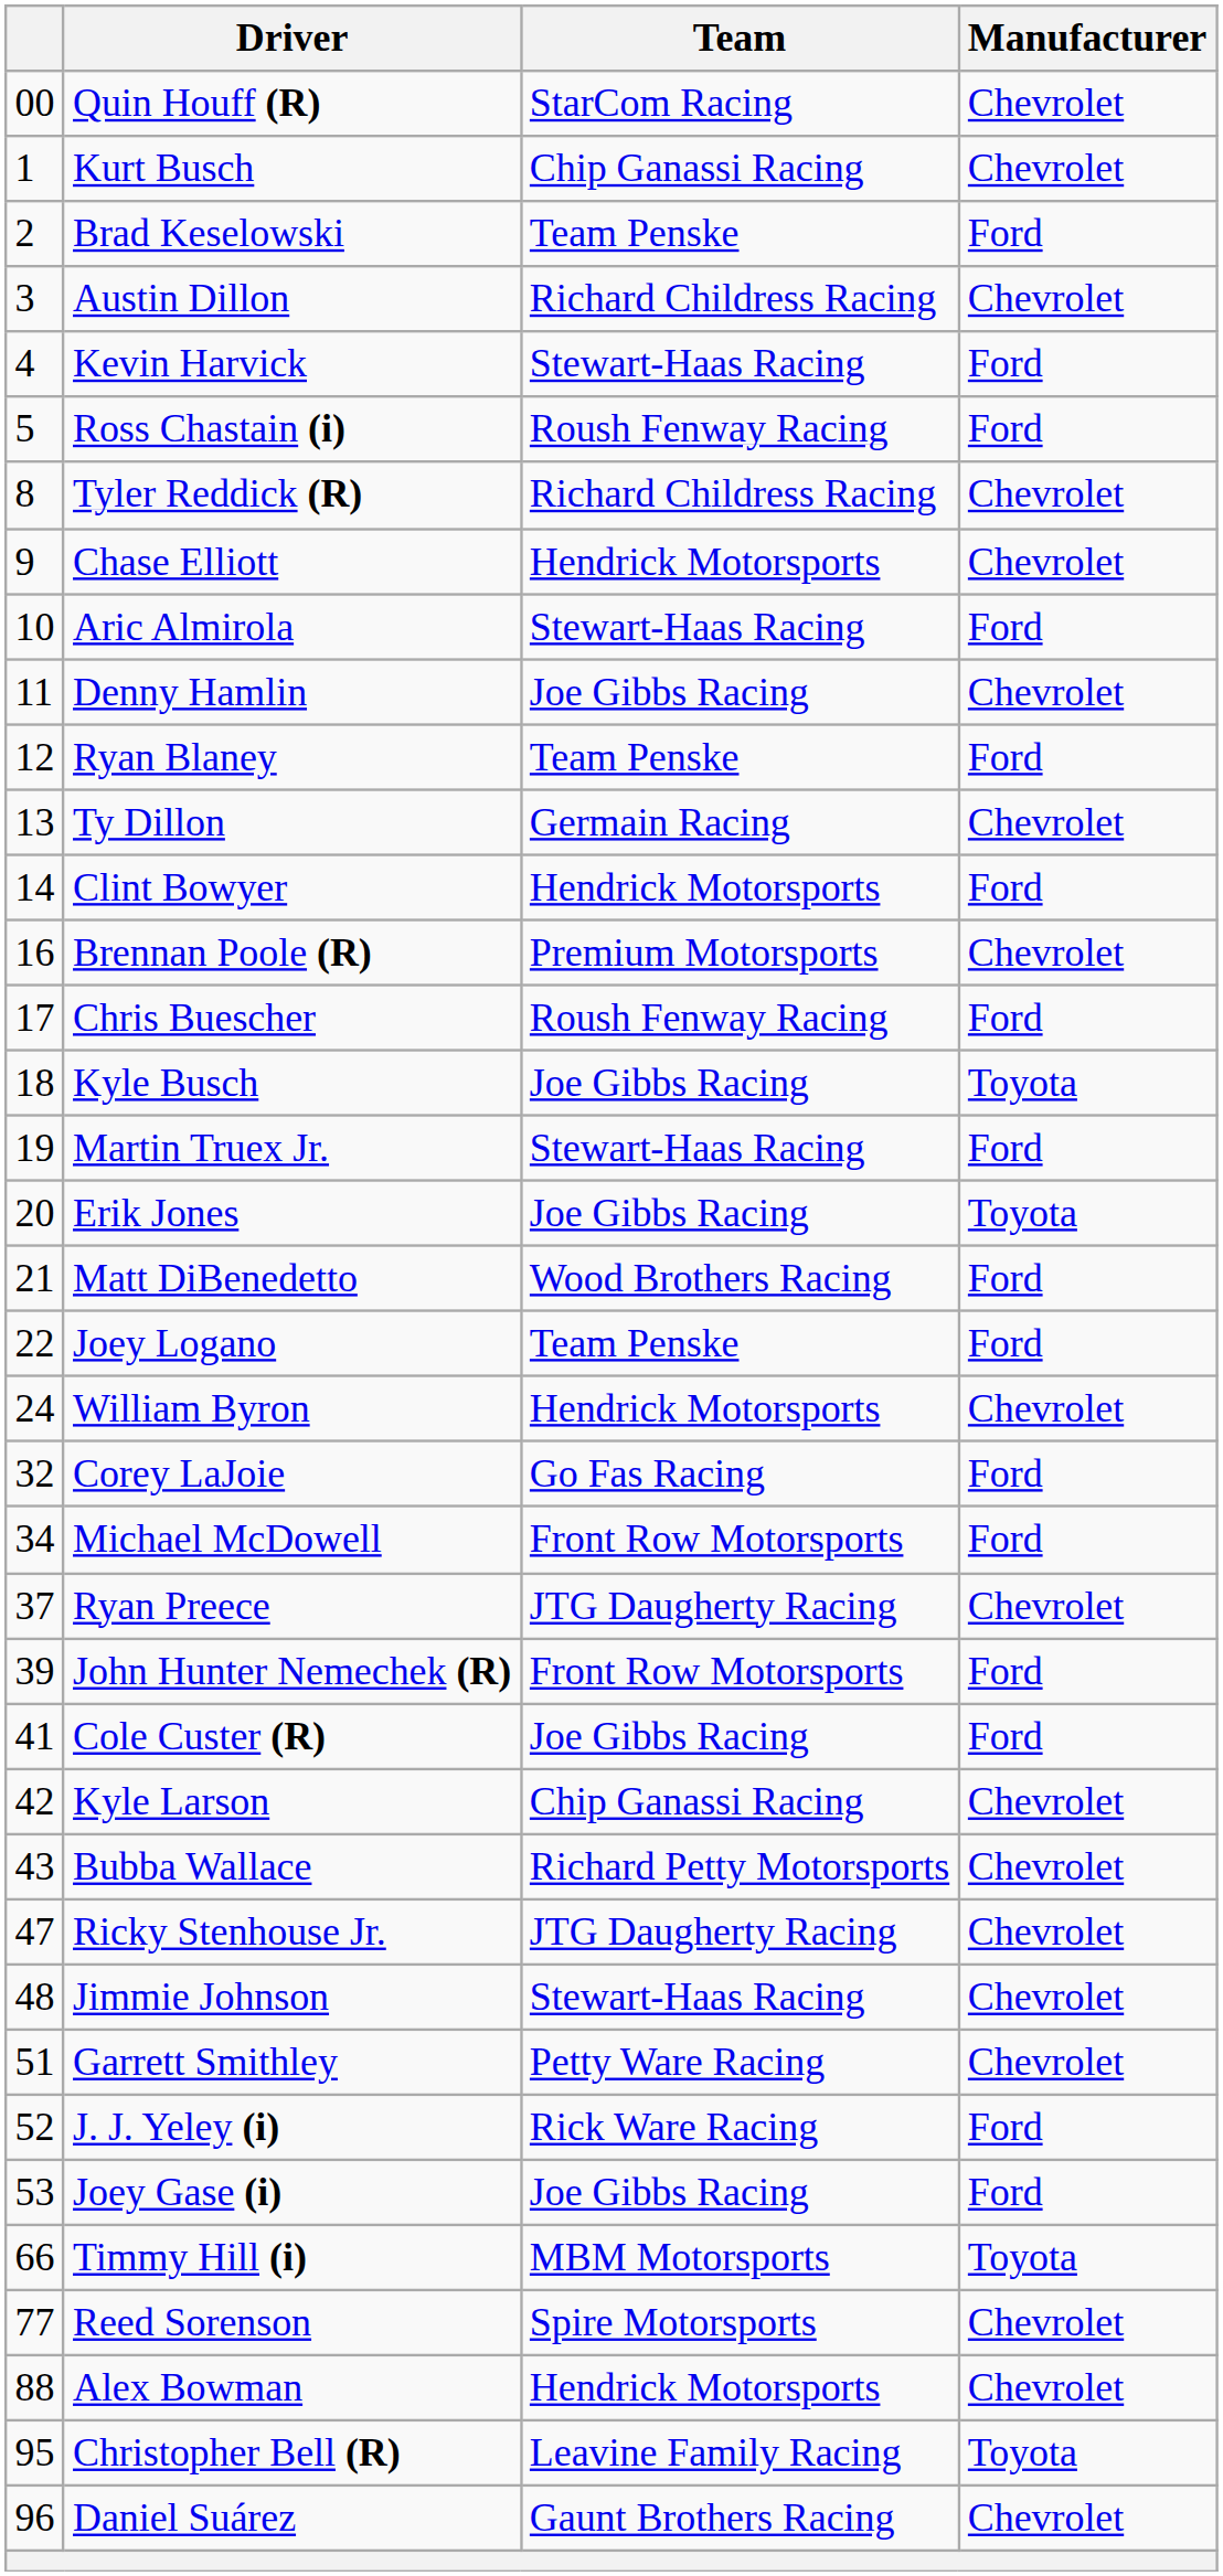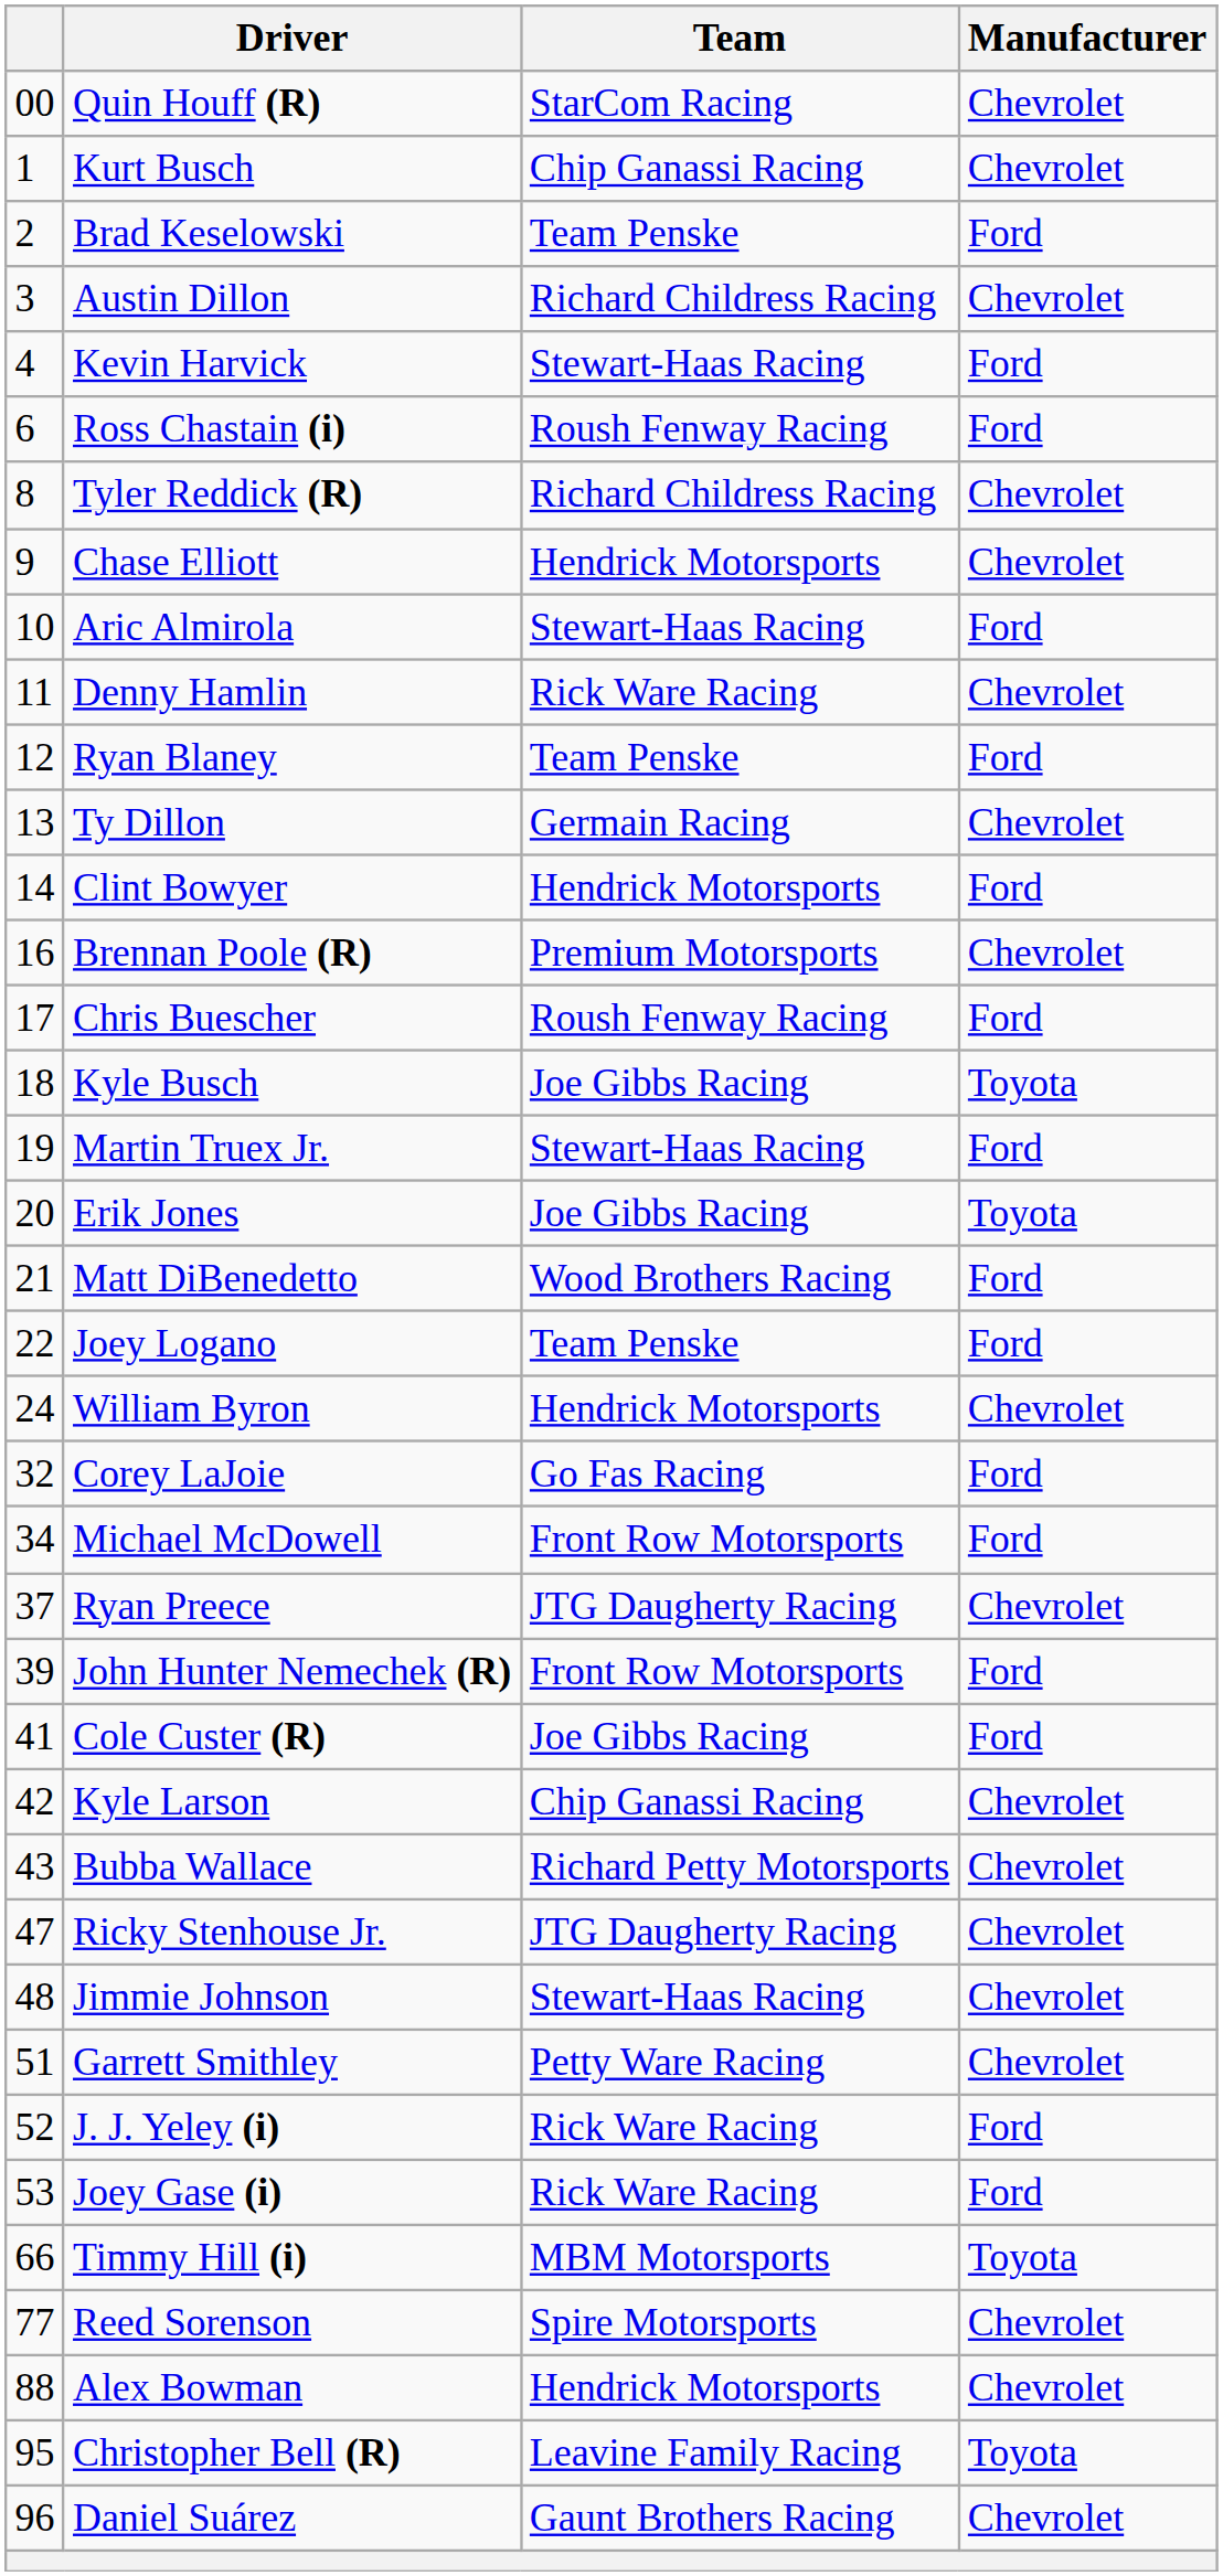 <table class="wikitable" style="font-size:95%">
 <tr>
 <th></th>
 <th>Driver</th>
 <th>Team</th>
 <th>Manufacturer</th>
 </tr>
 <tr>
 <td>00</td>
 <td><a href='#'>Quin Houff</a> <strong>(R)</strong></td>
 <td><a href='#'>StarCom Racing</a></td>
 <td><a href='#'>Chevrolet</a></td>
 </tr>
 <tr>
 <td>1</td>
 <td><a href='#'>Kurt Busch</a></td>
 <td><a href='#'>Chip Ganassi Racing</a></td>
 <td><a href='#'>Chevrolet</a></td>
 </tr>
 <tr>
 <td>2</td>
 <td><a href='#'>Brad Keselowski</a></td>
 <td><a href='#'>Team Penske</a></td>
 <td><a href='#'>Ford</a></td>
 </tr>
 <tr>
 <td>3</td>
 <td><a href='#'>Austin Dillon</a></td>
 <td><a href='#'>Richard Childress Racing</a></td>
 <td><a href='#'>Chevrolet</a></td>
 </tr>
 <tr>
 <td>4</td>
 <td><a href='#'>Kevin Harvick</a></td>
 <td><a href='#'>Stewart-Haas Racing</a></td>
 <td><a href='#'>Ford</a></td>
 </tr>
 <tr>
-<td>5</td>
+<td>6</td>
 <td><a href='#'>Ross Chastain</a> <strong>(i)</strong></td>
 <td><a href='#'>Roush Fenway Racing</a></td>
 <td><a href='#'>Ford</a></td>
 </tr>
 <tr>
 <td>8</td>
 <td><a href='#'>Tyler Reddick</a> <strong>(R)</strong></td>
 <td><a href='#'>Richard Childress Racing</a></td>
 <td><a href='#'>Chevrolet</a></td>
 </tr>
 <tr>
 <td>9</td>
 <td><a href='#'>Chase Elliott</a></td>
 <td><a href='#'>Hendrick Motorsports</a></td>
 <td><a href='#'>Chevrolet</a></td>
 </tr>
 <tr>
 <td>10</td>
 <td><a href='#'>Aric Almirola</a></td>
 <td><a href='#'>Stewart-Haas Racing</a></td>
 <td><a href='#'>Ford</a></td>
 </tr>
 <tr>
 <td>11</td>
 <td><a href='#'>Denny Hamlin</a></td>
-<td><a href='#'>Joe Gibbs Racing</a></td>
+<td><a href='#'>Rick Ware Racing</a></td>
 <td><a href='#'>Chevrolet</a></td>
 </tr>
 <tr>
 <td>12</td>
 <td><a href='#'>Ryan Blaney</a></td>
 <td><a href='#'>Team Penske</a></td>
 <td><a href='#'>Ford</a></td>
 </tr>
 <tr>
 <td>13</td>
 <td><a href='#'>Ty Dillon</a></td>
 <td><a href='#'>Germain Racing</a></td>
 <td><a href='#'>Chevrolet</a></td>
 </tr>
 <tr>
 <td>14</td>
 <td><a href='#'>Clint Bowyer</a></td>
 <td><a href='#'>Hendrick Motorsports</a></td>
 <td><a href='#'>Ford</a></td>
 </tr>
 <tr>
 <td>16</td>
 <td><a href='#'>Brennan Poole</a> <strong>(R)</strong></td>
 <td><a href='#'>Premium Motorsports</a></td>
 <td><a href='#'>Chevrolet</a></td>
 </tr>
 <tr>
 <td>17</td>
 <td><a href='#'>Chris Buescher</a></td>
 <td><a href='#'>Roush Fenway Racing</a></td>
 <td><a href='#'>Ford</a></td>
 </tr>
 <tr>
 <td>18</td>
 <td><a href='#'>Kyle Busch</a></td>
 <td><a href='#'>Joe Gibbs Racing</a></td>
 <td><a href='#'>Toyota</a></td>
 </tr>
 <tr>
 <td>19</td>
 <td><a href='#'>Martin Truex Jr.</a></td>
 <td><a href='#'>Stewart-Haas Racing</a></td>
 <td><a href='#'>Ford</a></td>
 </tr>
 <tr>
 <td>20</td>
 <td><a href='#'>Erik Jones</a></td>
 <td><a href='#'>Joe Gibbs Racing</a></td>
 <td><a href='#'>Toyota</a></td>
 </tr>
 <tr>
 <td>21</td>
 <td><a href='#'>Matt DiBenedetto</a></td>
 <td><a href='#'>Wood Brothers Racing</a></td>
 <td><a href='#'>Ford</a></td>
 </tr>
 <tr>
 <td>22</td>
 <td><a href='#'>Joey Logano</a></td>
 <td><a href='#'>Team Penske</a></td>
 <td><a href='#'>Ford</a></td>
 </tr>
 <tr>
 <td>24</td>
 <td><a href='#'>William Byron</a></td>
 <td><a href='#'>Hendrick Motorsports</a></td>
 <td><a href='#'>Chevrolet</a></td>
 </tr>
 <tr>
 <td>32</td>
 <td><a href='#'>Corey LaJoie</a></td>
 <td><a href='#'>Go Fas Racing</a></td>
 <td><a href='#'>Ford</a></td>
 </tr>
 <tr>
 <td>34</td>
 <td><a href='#'>Michael McDowell</a></td>
 <td><a href='#'>Front Row Motorsports</a></td>
 <td><a href='#'>Ford</a></td>
 </tr>
 <tr>
 <td>37</td>
 <td><a href='#'>Ryan Preece</a></td>
 <td><a href='#'>JTG Daugherty Racing</a></td>
 <td><a href='#'>Chevrolet</a></td>
 </tr>
 <tr>
 <td>39</td>
 <td><a href='#'>John Hunter Nemechek</a> <strong>(R)</strong></td>
 <td><a href='#'>Front Row Motorsports</a></td>
 <td><a href='#'>Ford</a></td>
 </tr>
 <tr>
 <td>41</td>
 <td><a href='#'>Cole Custer</a> <strong>(R)</strong></td>
 <td><a href='#'>Joe Gibbs Racing</a></td>
 <td><a href='#'>Ford</a></td>
 </tr>
 <tr>
 <td>42</td>
 <td><a href='#'>Kyle Larson</a></td>
 <td><a href='#'>Chip Ganassi Racing</a></td>
 <td><a href='#'>Chevrolet</a></td>
 </tr>
 <tr>
 <td>43</td>
 <td><a href='#'>Bubba Wallace</a></td>
 <td><a href='#'>Richard Petty Motorsports</a></td>
 <td><a href='#'>Chevrolet</a></td>
 </tr>
 <tr>
 <td>47</td>
 <td><a href='#'>Ricky Stenhouse Jr.</a></td>
 <td><a href='#'>JTG Daugherty Racing</a></td>
 <td><a href='#'>Chevrolet</a></td>
 </tr>
 <tr>
 <td>48</td>
 <td><a href='#'>Jimmie Johnson</a></td>
 <td><a href='#'>Stewart-Haas Racing</a></td>
 <td><a href='#'>Chevrolet</a></td>
 </tr>
 <tr>
 <td>51</td>
 <td><a href='#'>Garrett Smithley</a></td>
 <td><a href='#'>Petty Ware Racing</a></td>
 <td><a href='#'>Chevrolet</a></td>
 </tr>
 <tr>
 <td>52</td>
 <td><a href='#'>J. J. Yeley</a> <strong>(i)</strong></td>
 <td><a href='#'>Rick Ware Racing</a></td>
 <td><a href='#'>Ford</a></td>
 </tr>
 <tr>
 <td>53</td>
 <td><a href='#'>Joey Gase</a> <strong>(i)</strong></td>
-<td><a href='#'>Joe Gibbs Racing</a></td>
+<td><a href='#'>Rick Ware Racing</a></td>
 <td><a href='#'>Ford</a></td>
 </tr>
 <tr>
 <td>66</td>
 <td><a href='#'>Timmy Hill</a> <strong>(i)</strong></td>
 <td><a href='#'>MBM Motorsports</a></td>
 <td><a href='#'>Toyota</a></td>
 </tr>
 <tr>
 <td>77</td>
 <td><a href='#'>Reed Sorenson</a></td>
 <td><a href='#'>Spire Motorsports</a></td>
 <td><a href='#'>Chevrolet</a></td>
 </tr>
 <tr>
 <td>88</td>
 <td><a href='#'>Alex Bowman</a></td>
 <td><a href='#'>Hendrick Motorsports</a></td>
 <td><a href='#'>Chevrolet</a></td>
 </tr>
 <tr>
 <td>95</td>
 <td><a href='#'>Christopher Bell</a> <strong>(R)</strong></td>
 <td><a href='#'>Leavine Family Racing</a></td>
 <td><a href='#'>Toyota</a></td>
 </tr>
 <tr>
 <td>96</td>
 <td><a href='#'>Daniel Suárez</a></td>
 <td><a href='#'>Gaunt Brothers Racing</a></td>
 <td><a href='#'>Chevrolet</a></td>
 </tr>
 <tr>
 <th colspan="4"></th>
 </tr>
 </table>
